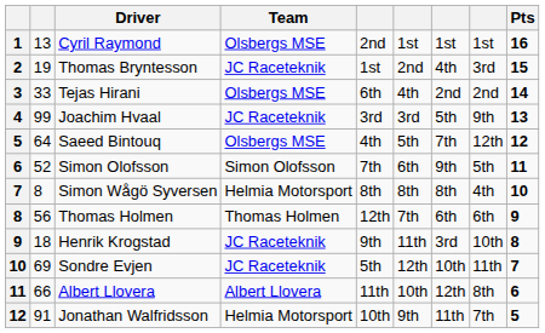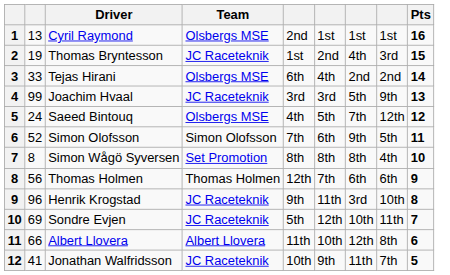 <table class=wikitable style="font-size:95%">
 <tr>
 <th></th>
 <th></th>
 <th>Driver</th>
 <th>Team</th>
 <th></th>
 <th></th>
 <th></th>
 <th></th>
 <th>Pts</th>
 </tr>
 <tr>
 <th>1</th>
 <td>13</td>
 <td> <a href='#'>Cyril Raymond</a></td>
 <td><a href='#'>Olsbergs MSE</a></td>
 <td>2nd</td>
 <td>1st</td>
 <td>1st</td>
 <td>1st</td>
 <td><strong>16</strong></td>
 </tr>
 <tr>
 <th>2</th>
 <td>19</td>
 <td> Thomas Bryntesson</td>
 <td><a href='#'>JC Raceteknik</a></td>
 <td>1st</td>
 <td>2nd</td>
 <td>4th</td>
 <td>3rd</td>
 <td><strong>15</strong></td>
 </tr>
 <tr>
 <th>3</th>
 <td>33</td>
 <td> Tejas Hirani</td>
 <td><a href='#'>Olsbergs MSE</a></td>
 <td>6th</td>
 <td>4th</td>
 <td>2nd</td>
 <td>2nd</td>
 <td><strong>14</strong></td>
 </tr>
 <tr>
 <th>4</th>
 <td>99</td>
 <td> Joachim Hvaal</td>
 <td><a href='#'>JC Raceteknik</a></td>
 <td>3rd</td>
 <td>3rd</td>
 <td>5th</td>
 <td>9th</td>
 <td><strong>13</strong></td>
 </tr>
 <tr>
 <th>5</th>
-<td>64</td>
+<td>24</td>
 <td> Saeed Bintouq</td>
 <td><a href='#'>Olsbergs MSE</a></td>
 <td>4th</td>
 <td>5th</td>
 <td>7th</td>
 <td>12th</td>
 <td><strong>12</strong></td>
 </tr>
 <tr>
 <th>6</th>
 <td>52</td>
 <td> Simon Olofsson</td>
 <td>Simon Olofsson</td>
 <td>7th</td>
 <td>6th</td>
 <td>9th</td>
 <td>5th</td>
 <td><strong>11</strong></td>
 </tr>
 <tr>
 <th>7</th>
 <td>8</td>
 <td> Simon Wågö Syversen</td>
-<td>Helmia Motorsport</td>
+<td><a href='#'>Set Promotion</a></td>
 <td>8th</td>
 <td>8th</td>
 <td>8th</td>
 <td>4th</td>
 <td><strong>10</strong></td>
 </tr>
 <tr>
 <th>8</th>
 <td>56</td>
 <td> Thomas Holmen</td>
 <td>Thomas Holmen</td>
 <td>12th</td>
 <td>7th</td>
 <td>6th</td>
 <td>6th</td>
 <td><strong>9</strong></td>
 </tr>
 <tr>
 <th>9</th>
-<td>18</td>
+<td>96</td>
 <td> Henrik Krogstad</td>
 <td><a href='#'>JC Raceteknik</a></td>
 <td>9th</td>
 <td>11th</td>
 <td>3rd</td>
 <td>10th</td>
 <td><strong>8</strong></td>
 </tr>
 <tr>
 <th>10</th>
 <td>69</td>
 <td> Sondre Evjen</td>
 <td><a href='#'>JC Raceteknik</a></td>
 <td>5th</td>
 <td>12th</td>
 <td>10th</td>
 <td>11th</td>
 <td><strong>7</strong></td>
 </tr>
 <tr>
 <th>11</th>
 <td>66</td>
 <td> <a href='#'>Albert Llovera</a></td>
 <td><a href='#'>Albert Llovera</a></td>
 <td>11th</td>
 <td>10th</td>
 <td>12th</td>
 <td>8th</td>
 <td><strong>6</strong></td>
 </tr>
 <tr>
 <th>12</th>
-<td>91</td>
+<td>41</td>
 <td> Jonathan Walfridsson</td>
-<td>Helmia Motorsport</td>
+<td><a href='#'>JC Raceteknik</a></td>
 <td>10th</td>
 <td>9th</td>
 <td>11th</td>
 <td>7th</td>
 <td><strong>5</strong></td>
 </tr>
 </table>
